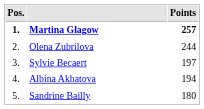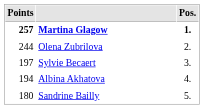 <table cellspacing="1" cellpadding="3" style="border:1px solid #AAAAAA;font-size:90%">
 <tr bgcolor="#E4E4E4">
+<th style="border-bottom:1px solid #AAAAAA" width=20>Points</th>
+<th style="border-bottom:1px solid #AAAAAA" width=200></th>
 <th style="border-bottom:1px solid #AAAAAA" width=10>Pos.</th>
-<th style="border-bottom:1px solid #AAAAAA" width=200></th>
-<th style="border-bottom:1px solid #AAAAAA" width=20>Points</th>
 </tr>
 <tr>
+<td align="right"><strong>257</strong></td>
+<td> <strong><a href='#'>Martina Glagow</a></strong></td>
 <td align="center"><strong>1.</strong></td>
-<td> <strong><a href='#'>Martina Glagow</a></strong></td>
-<td align="right"><strong>257</strong></td>
 </tr>
 <tr>
+<td align="right">244</td>
+<td> <a href='#'>Olena Zubrilova</a></td>
 <td align="center">2.</td>
-<td> <a href='#'>Olena Zubrilova</a></td>
-<td align="right">244</td>
 </tr>
 <tr>
+<td align="right">197</td>
+<td> <a href='#'>Sylvie Becaert</a></td>
 <td align="center">3.</td>
-<td> <a href='#'>Sylvie Becaert</a></td>
-<td align="right">197</td>
 </tr>
 <tr>
+<td align="right">194</td>
+<td> <a href='#'>Albina Akhatova</a></td>
 <td align="center">4.</td>
-<td> <a href='#'>Albina Akhatova</a></td>
-<td align="right">194</td>
 </tr>
 <tr>
+<td align="right">180</td>
+<td> <a href='#'>Sandrine Bailly</a></td>
 <td align="center">5.</td>
-<td> <a href='#'>Sandrine Bailly</a></td>
-<td align="right">180</td>
 </tr>
 </table>
